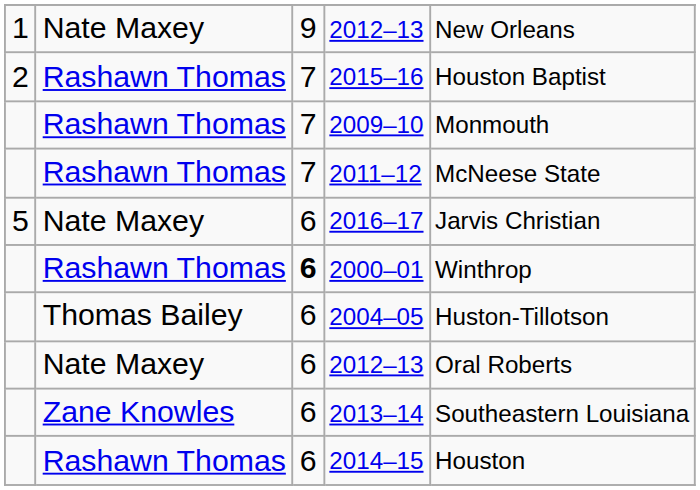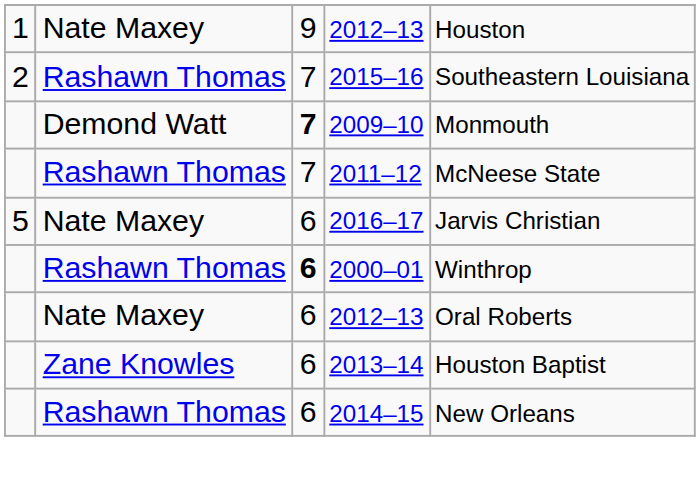 <table class="wikitable">
 <tr>
 </tr>
 <tr>
 <td>1</td>
 <td>Nate Maxey</td>
 <td>9</td>
 <td style="font-size:80%;"><a href='#'>2012–13</a></td>
-<td style="font-size:80%;">New Orleans</td>
+<td style="font-size:80%;">Houston</td>
 </tr>
 <tr>
 <td>2</td>
 <td><a href='#'>Rashawn Thomas</a></td>
 <td>7</td>
 <td style="font-size:80%;"><a href='#'>2015–16</a></td>
-<td style="font-size:80%;">Houston Baptist</td>
+<td style="font-size:80%;">Southeastern Louisiana</td>
 </tr>
 <tr>
 <td></td>
-<td><a href='#'>Rashawn Thomas</a></td>
-<td>7</td>
+<td>Demond Watt</td>
+<td><strong>7</strong></td>
 <td style="font-size:80%;"><a href='#'>2009–10</a></td>
 <td style="font-size:80%;">Monmouth</td>
 </tr>
 <tr>
 <td></td>
 <td><a href='#'>Rashawn Thomas</a></td>
 <td>7</td>
 <td style="font-size:80%;"><a href='#'>2011–12</a></td>
 <td style="font-size:80%;">McNeese State</td>
 </tr>
 <tr>
 <td>5</td>
 <td>Nate Maxey</td>
 <td>6</td>
 <td style="font-size:80%;"><a href='#'>2016–17</a></td>
 <td style="font-size:80%;">Jarvis Christian</td>
 </tr>
 <tr>
 <td></td>
 <td><a href='#'>Rashawn Thomas</a></td>
 <td><strong>6</strong></td>
 <td style="font-size:80%;"><a href='#'>2000–01</a></td>
 <td style="font-size:80%;">Winthrop</td>
 </tr>
 <tr>
 <td></td>
-<td>Thomas Bailey</td>
-<td>6</td>
-<td style="font-size:80%;"><a href='#'>2004–05</a></td>
-<td style="font-size:80%;">Huston-Tillotson</td>
-</tr>
-<tr>
-<td></td>
 <td>Nate Maxey</td>
 <td>6</td>
 <td style="font-size:80%;"><a href='#'>2012–13</a></td>
 <td style="font-size:80%;">Oral Roberts</td>
 </tr>
 <tr>
 <td></td>
 <td><a href='#'>Zane Knowles</a></td>
 <td>6</td>
 <td style="font-size:80%;"><a href='#'>2013–14</a></td>
-<td style="font-size:80%;">Southeastern Louisiana</td>
+<td style="font-size:80%;">Houston Baptist</td>
 </tr>
 <tr>
 <td></td>
 <td><a href='#'>Rashawn Thomas</a></td>
 <td>6</td>
 <td style="font-size:80%;"><a href='#'>2014–15</a></td>
-<td style="font-size:80%;">Houston</td>
+<td style="font-size:80%;">New Orleans</td>
 </tr>
 </table>
